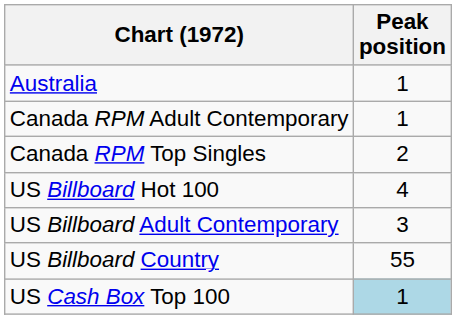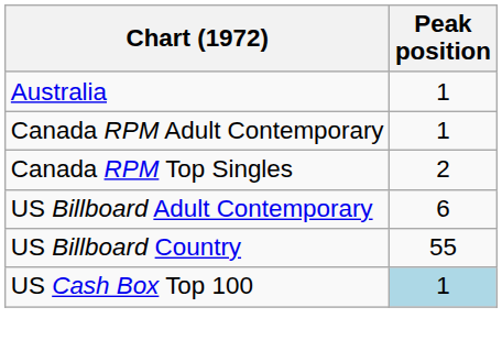 <table class="wikitable sortable">
 <tr>
 <th align="left">Chart (1972)</th>
 <th align="left">Peak<br>position</th>
 </tr>
 <tr>
 <td><a href='#'>Australia</a></td>
 <td style="text-align:center;">1</td>
 </tr>
 <tr>
 <td>Canada <em>RPM</em> Adult Contemporary</td>
 <td style="text-align:center;">1</td>
 </tr>
 <tr>
 <td>Canada <em><a href='#'>RPM</a></em> Top Singles</td>
 <td style="text-align:center;">2</td>
 </tr>
 <tr>
-<td>US <em><a href='#'>Billboard</a></em> Hot 100</td>
-<td style="text-align:center;">4</td>
-</tr>
-<tr>
 <td>US <em>Billboard</em> <a href='#'>Adult Contemporary</a></td>
-<td style="text-align:center;">3</td>
+<td style="text-align:center;">6</td>
 </tr>
 <tr>
 <td>US <em>Billboard</em> <a href='#'>Country</a></td>
 <td style="text-align:center;">55</td>
 </tr>
 <tr>
 <td>US <em><a href='#'>Cash Box</a></em> Top 100</td>
 <td style="background: lightblue; text-align:center;">1</td>
 </tr>
 </table>
